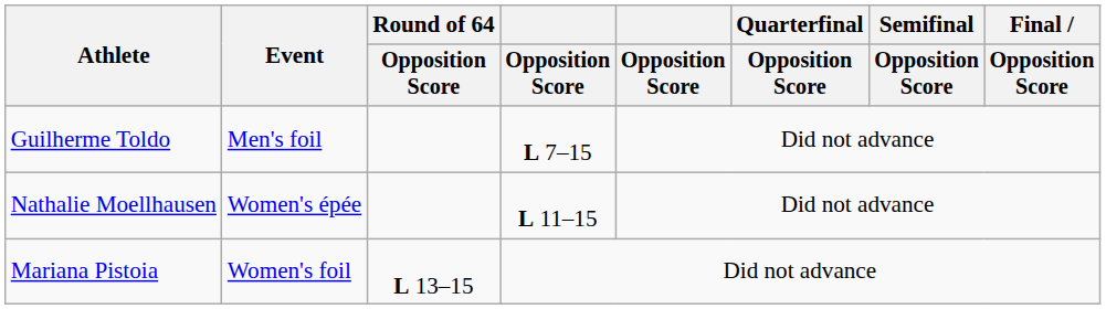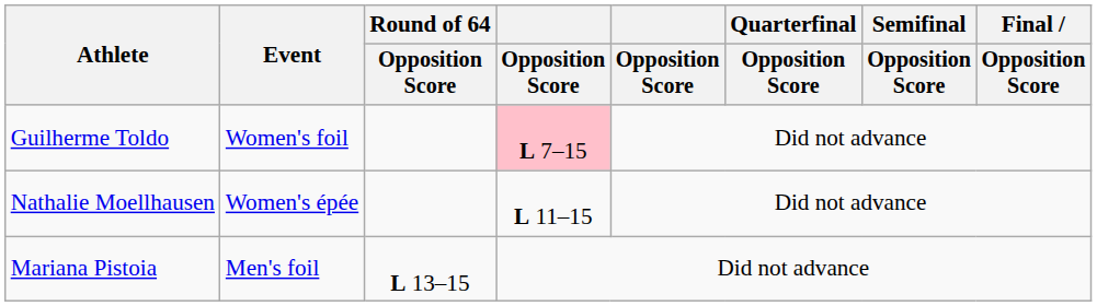 <table class="wikitable" style="font-size:90%">
 <tr>
 <th rowspan="2">Athlete</th>
 <th rowspan="2">Event</th>
 <th>Round of 64</th>
 <th></th>
 <th></th>
 <th>Quarterfinal</th>
 <th>Semifinal</th>
 <th colspan=2>Final / </th>
 </tr>
 <tr style="font-size:95%">
 <th>Opposition <br> Score</th>
 <th>Opposition <br> Score</th>
 <th>Opposition <br> Score</th>
 <th>Opposition <br> Score</th>
 <th>Opposition <br> Score</th>
 <th>Opposition <br> Score</th>
 </tr>
 <tr align=center>
 <td align=left><a href='#'>Guilherme Toldo</a></td>
-<td align=left><a href='#'>Men's foil</a></td>
+<td align=left><a href='#'>Women's foil</a></td>
 <td></td>
-<td><br><strong>L</strong> 7–15</td>
+<td style="background: pink;"><br><strong>L</strong> 7–15</td>
 <td colspan=4>Did not advance</td>
 </tr>
 <tr align=center>
 <td align=left><a href='#'>Nathalie Moellhausen</a></td>
 <td align=left><a href='#'>Women's épée</a></td>
 <td></td>
 <td><br><strong>L</strong> 11–15</td>
 <td colspan=4>Did not advance</td>
 </tr>
 <tr align=center>
 <td align=left><a href='#'>Mariana Pistoia</a></td>
-<td align=left><a href='#'>Women's foil</a></td>
+<td align=left><a href='#'>Men's foil</a></td>
 <td><br><strong>L</strong> 13–15</td>
 <td colspan=5>Did not advance</td>
 </tr>
 </table>
